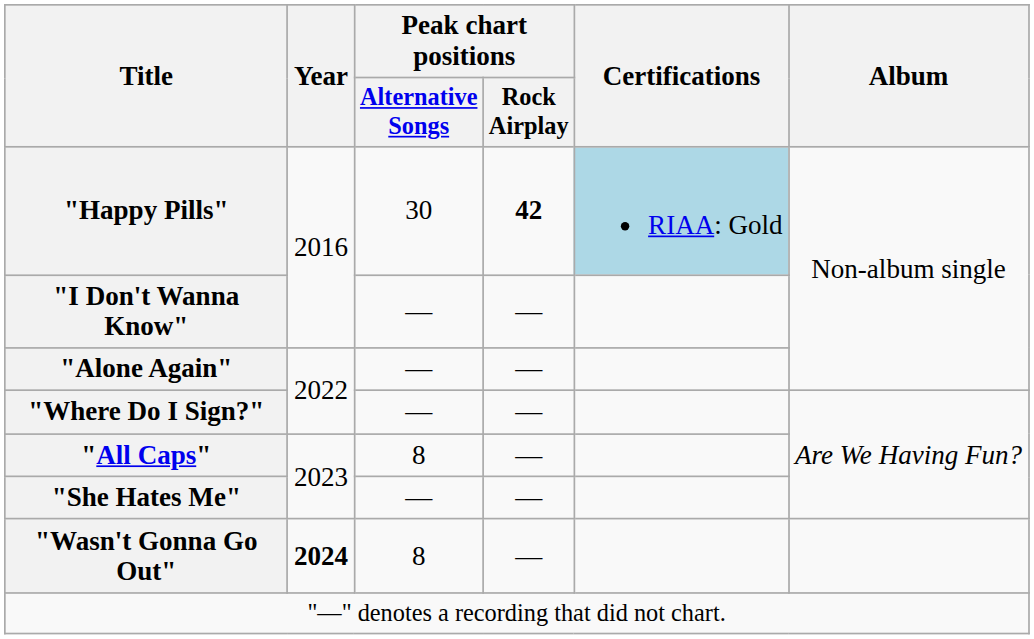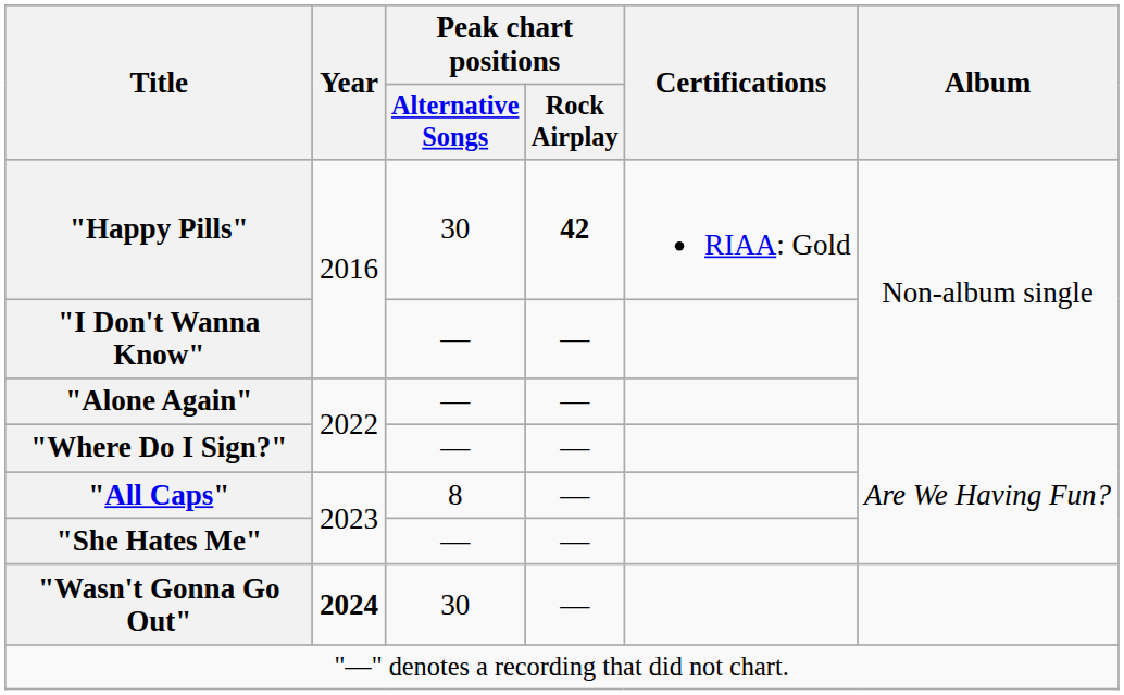 <table class="wikitable plainrowheaders" style="text-align:center;">
 <tr>
 <th scope="col" rowspan="2" style="width:10em;">Title</th>
 <th scope="col" rowspan="2">Year</th>
 <th scope="col" colspan="2">Peak chart positions</th>
 <th scope="col" rowspan="2">Certifications</th>
 <th scope="col" rowspan="2">Album</th>
 </tr>
 <tr>
 <th scope="col" style="width:3em;font-size:90%;"><a href='#'>Alternative Songs</a><br></th>
 <th scope="col" style="width:3em;font-size:90%;">Rock Airplay<br></th>
 </tr>
 <tr>
 <th scope="row">"Happy Pills"</th>
 <td rowspan="2">2016</td>
 <td>30</td>
 <td><strong>42</strong></td>
-<td style="background: lightblue;"><br><ul><li><a href='#'>RIAA</a>: Gold</li></ul></td>
+<td><br><ul><li><a href='#'>RIAA</a>: Gold</li></ul></td>
 <td rowspan="3">Non-album single</td>
 </tr>
 <tr>
 <th scope="row">"I Don't Wanna Know"</th>
 <td>—</td>
 <td>—</td>
 <td></td>
 </tr>
 <tr>
 <th scope="row">"Alone Again"<br></th>
 <td rowspan="2">2022</td>
 <td>—</td>
 <td>—</td>
 <td></td>
 </tr>
 <tr>
 <th scope="row">"Where Do I Sign?"</th>
 <td>—</td>
 <td>—</td>
 <td></td>
 <td rowspan="3"><em>Are We Having Fun?</em></td>
 </tr>
 <tr>
 <th scope="row">"<a href='#'>All Caps</a>"<br></th>
 <td rowspan="2">2023</td>
 <td>8</td>
 <td>—</td>
 <td></td>
 </tr>
 <tr>
 <th scope="row">"She Hates Me"</th>
 <td>—</td>
 <td>—</td>
 <td></td>
 </tr>
 <tr>
 <th scope="row">"Wasn't Gonna Go Out"</th>
 <td><strong>2024</strong></td>
-<td>8</td>
+<td>30</td>
 <td>—</td>
 <td></td>
 </tr>
 <tr>
 <td align="center" colspan="6" style="font-size:90%">"—" denotes a recording that did not chart.</td>
 </tr>
 </table>
